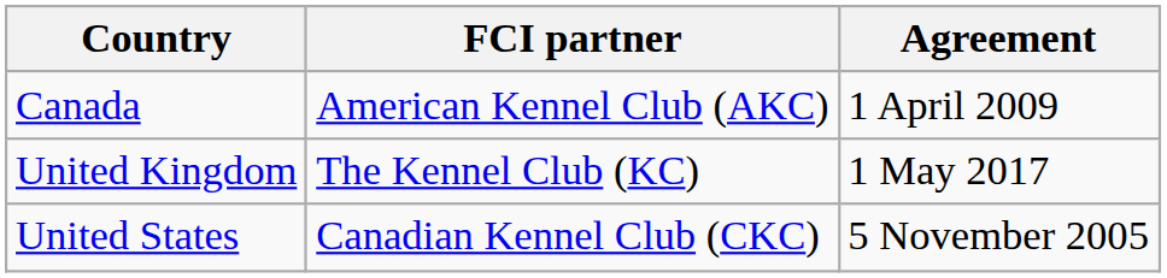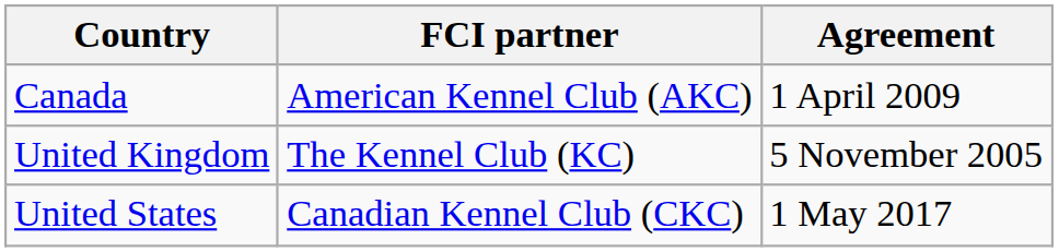 <table class="wikitable">
 <tr>
 <th><strong>Country</strong></th>
 <th>FCI partner</th>
 <th>Agreement</th>
 </tr>
 <tr>
 <td><a href='#'>Canada</a></td>
 <td><a href='#'>American Kennel Club</a> (<a href='#'>AKC</a>)</td>
 <td>1 April 2009</td>
 </tr>
 <tr>
 <td><a href='#'>United Kingdom</a></td>
 <td><a href='#'>The Kennel Club</a> (<a href='#'>KC</a>)</td>
-<td>1 May 2017</td>
+<td>5 November 2005</td>
 </tr>
 <tr>
 <td><a href='#'>United States</a></td>
 <td><a href='#'>Canadian Kennel Club</a> (<a href='#'>CKC</a>)</td>
-<td>5 November 2005</td>
+<td>1 May 2017</td>
 </tr>
 </table>
